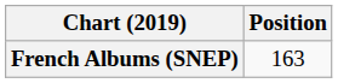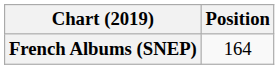 <table class="wikitable plainrowheaders" style="text-align:center">
 <tr>
 <th scope="col">Chart (2019)</th>
 <th scope="col">Position</th>
 </tr>
 <tr>
 <th scope="row">French Albums (SNEP)</th>
-<td>163</td>
+<td>164</td>
 </tr>
 </table>
